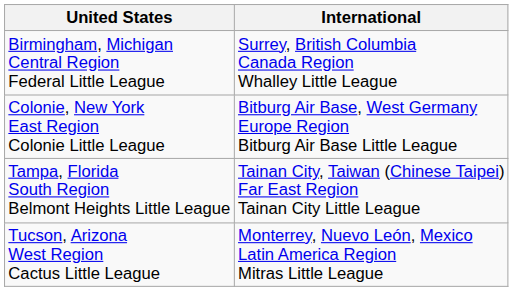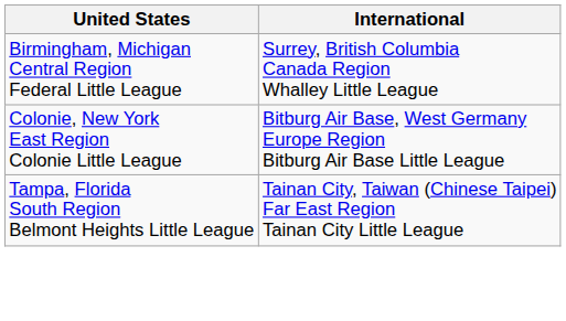 <table class="wikitable">
 <tr>
 <th>United States</th>
 <th>International</th>
 </tr>
 <tr>
 <td> <a href='#'>Birmingham</a>, <a href='#'>Michigan</a><br><a href='#'>Central Region</a><br>Federal Little League</td>
 <td> <a href='#'>Surrey</a>, <a href='#'>British Columbia</a><br> <a href='#'>Canada Region</a><br>Whalley Little League</td>
 </tr>
 <tr>
 <td> <a href='#'>Colonie</a>, <a href='#'>New York</a><br><a href='#'>East Region</a><br>Colonie Little League</td>
 <td> <a href='#'>Bitburg Air Base</a>, <a href='#'>West Germany</a><br><a href='#'>Europe Region</a><br>Bitburg Air Base Little League</td>
 </tr>
 <tr>
 <td> <a href='#'>Tampa</a>, <a href='#'>Florida</a><br><a href='#'>South Region</a><br>Belmont Heights Little League</td>
 <td> <a href='#'>Tainan City</a>, <a href='#'>Taiwan</a> (<a href='#'>Chinese Taipei</a>)<br><a href='#'>Far East Region</a><br>Tainan City Little League</td>
 </tr>
-<tr>
-<td> <a href='#'>Tucson</a>, <a href='#'>Arizona</a><br><a href='#'>West Region</a><br>Cactus Little League</td>
-<td> <a href='#'>Monterrey</a>, <a href='#'>Nuevo León</a>, <a href='#'>Mexico</a><br><a href='#'>Latin America Region</a><br>Mitras Little League</td>
-</tr>
 </table>
